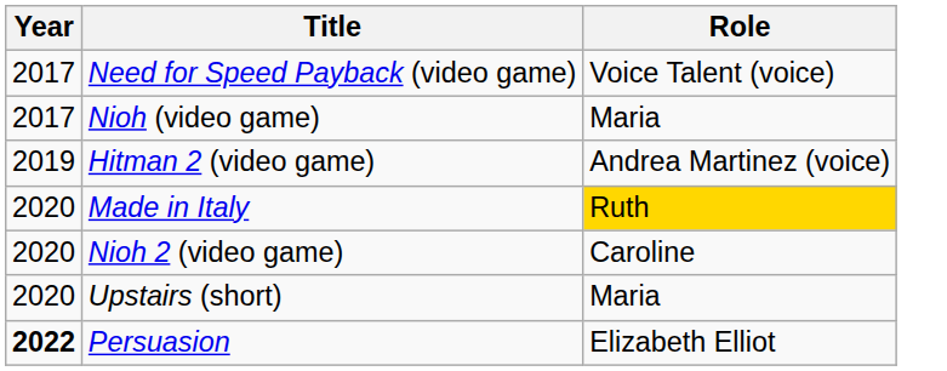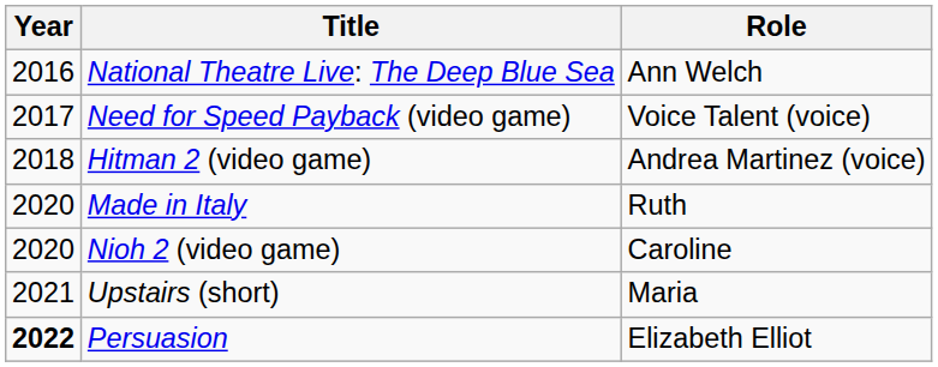 <table class="wikitable sortable">
 <tr>
 <th>Year</th>
 <th>Title</th>
 <th>Role</th>
 </tr>
 <tr>
+<td>2016</td>
+<td><em><a href='#'>National Theatre Live</a></em>: <em><a href='#'>The Deep Blue Sea</a></em></td>
+<td>Ann Welch</td>
+</tr>
+<tr>
 <td>2017</td>
 <td><em><a href='#'>Need for Speed Payback</a></em> (video game)</td>
 <td>Voice Talent (voice)</td>
 </tr>
 <tr>
-<td>2017</td>
-<td><em><a href='#'>Nioh</a></em> (video game)</td>
-<td>Maria</td>
-</tr>
-<tr>
-<td>2019</td>
+<td>2018</td>
 <td><em><a href='#'>Hitman 2</a></em> (video game)</td>
 <td>Andrea Martinez (voice)</td>
 </tr>
 <tr>
 <td>2020</td>
 <td><em><a href='#'>Made in Italy</a></em></td>
-<td style="background: gold;">Ruth</td>
+<td>Ruth</td>
 </tr>
 <tr>
 <td>2020</td>
 <td><em><a href='#'>Nioh 2</a></em> (video game)</td>
 <td>Caroline</td>
 </tr>
 <tr>
-<td>2020</td>
+<td>2021</td>
 <td><em>Upstairs</em> (short)</td>
 <td>Maria</td>
 </tr>
 <tr>
 <td><strong>2022</strong></td>
 <td><em><a href='#'>Persuasion</a></em></td>
 <td>Elizabeth Elliot </td>
 </tr>
 </table>
